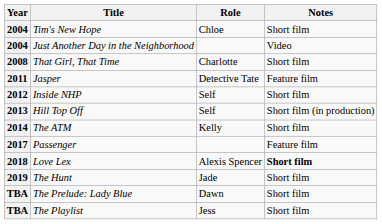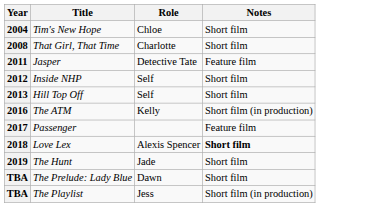 <table class="wikitable sortable plainrowheaders">
 <tr>
 <th scope="col">Year</th>
 <th scope="col">Title</th>
 <th scope="col">Role</th>
 <th scope="col" class="unsortable">Notes</th>
 </tr>
 <tr>
 <th scope="row">2004</th>
 <td><em>Tim's New Hope</em></td>
 <td>Chloe</td>
 <td>Short film</td>
-</tr>
-<tr>
-<th scope="row">2004</th>
-<td><em>Just Another Day in the Neighborhood</em></td>
-<td></td>
-<td>Video</td>
 </tr>
 <tr>
 <th scope="row">2008</th>
 <td><em>That Girl, That Time</em></td>
 <td>Charlotte</td>
 <td>Short film</td>
 </tr>
 <tr>
 <th scope="row">2011</th>
 <td><em>Jasper</em></td>
 <td>Detective Tate</td>
 <td>Feature film</td>
 </tr>
 <tr>
 <th scope="row">2012</th>
 <td><em>Inside NHP</em></td>
 <td>Self</td>
 <td>Short film</td>
 </tr>
 <tr>
 <th scope="row">2013</th>
 <td><em>Hill Top Off</em></td>
 <td>Self</td>
-<td>Short film (in production)</td>
+<td>Short film</td>
 </tr>
 <tr>
-<th scope="row">2014</th>
+<th scope="row">2016</th>
 <td><em>The ATM</em></td>
 <td>Kelly</td>
-<td>Short film</td>
+<td>Short film (in production)</td>
 </tr>
 <tr>
 <th scope="row">2017</th>
 <td><em>Passenger</em></td>
 <td></td>
 <td>Feature film</td>
 </tr>
 <tr>
 <th scope="row">2018</th>
 <td><em>Love Lex</em></td>
 <td>Alexis Spencer</td>
 <td><strong>Short film</strong></td>
 </tr>
 <tr>
 <th scope="row">2019</th>
 <td><em>The Hunt</em></td>
 <td>Jade</td>
 <td>Short film</td>
 </tr>
 <tr>
 <th scope="row">TBA</th>
 <td><em>The Prelude: Lady Blue</em></td>
 <td>Dawn</td>
 <td>Short film</td>
 </tr>
 <tr>
 <th scope="row">TBA</th>
 <td><em>The Playlist</em></td>
 <td>Jess</td>
-<td>Short film</td>
+<td>Short film (in production)</td>
 </tr>
 </table>
